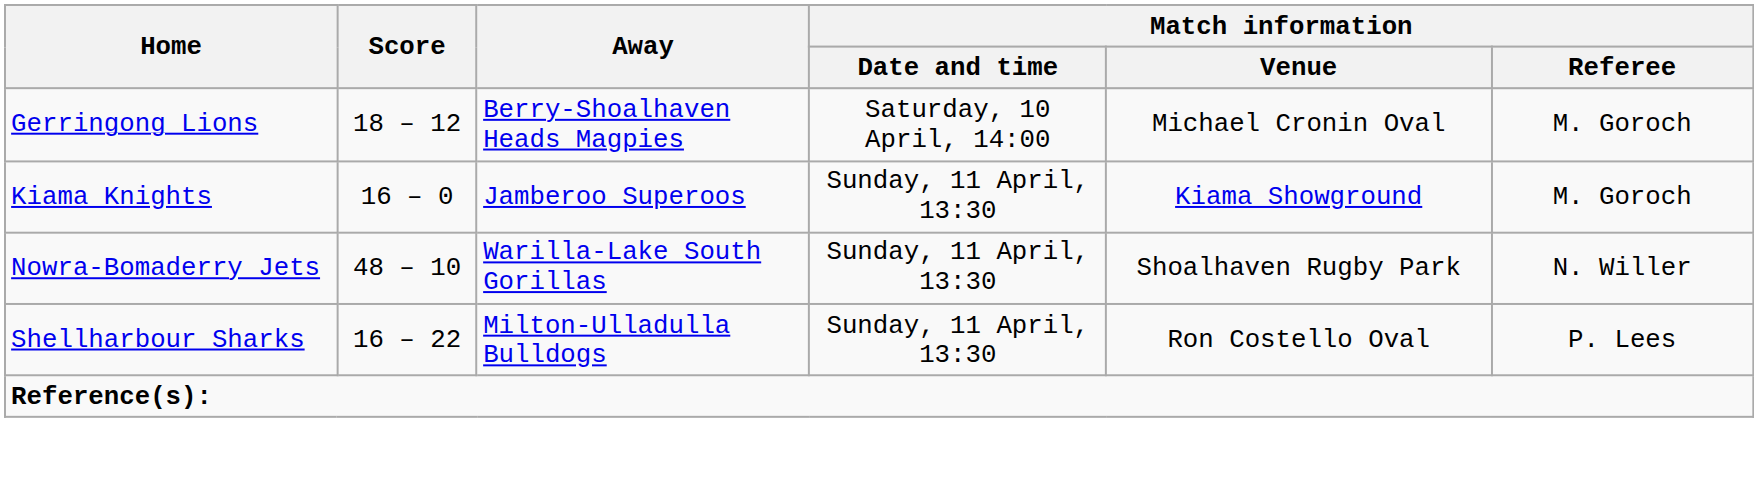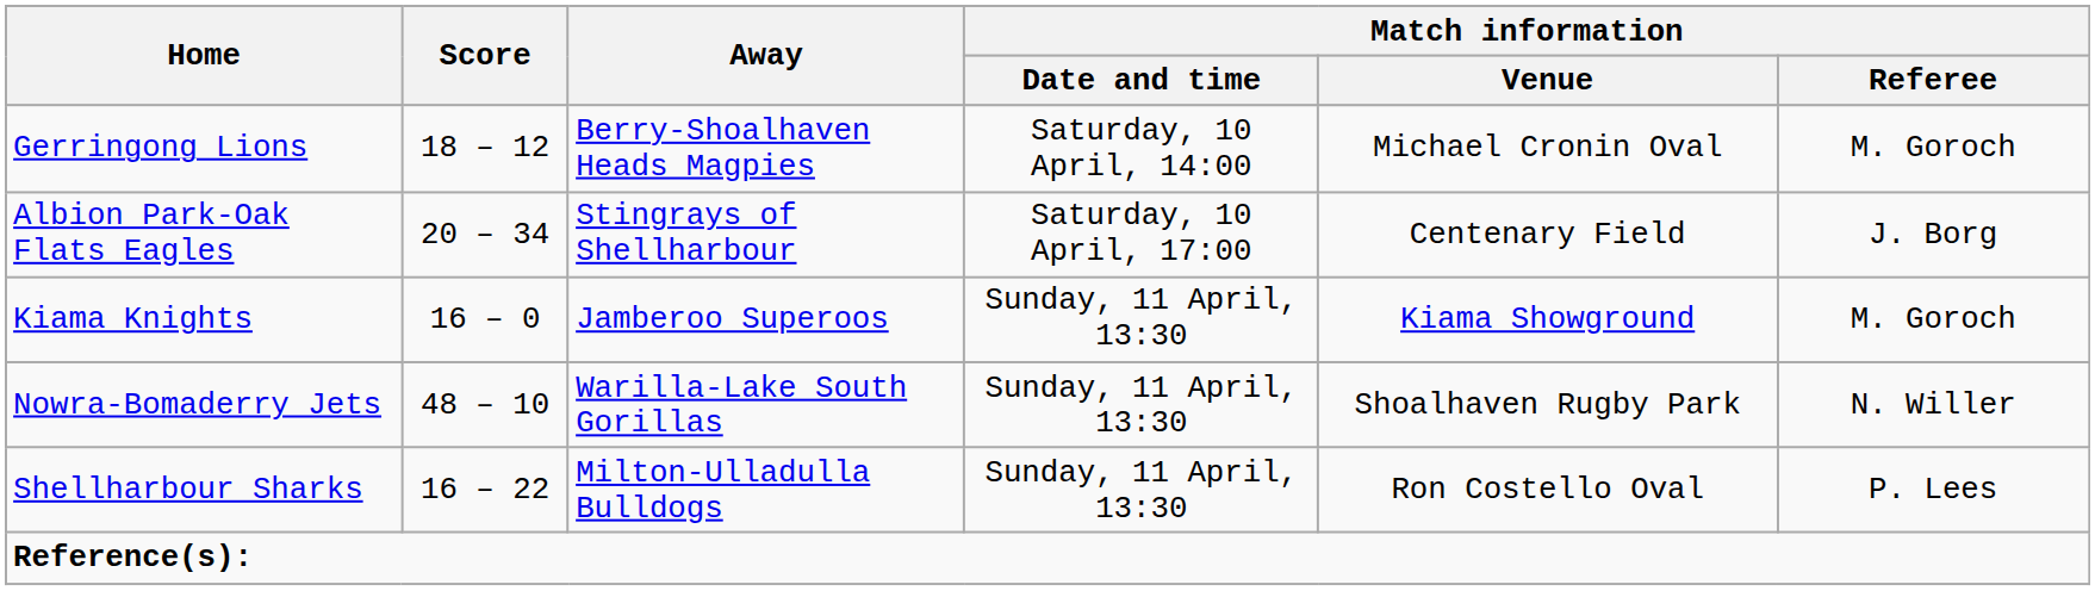 <table class="wikitable" width="100% text-align:center;">
 <tr>
 <th rowspan="2" width="19%">Home</th>
 <th rowspan="2" width="8%">Score</th>
 <th rowspan="2" width="19%">Away</th>
 <th colspan="3">Match information</th>
 </tr>
 <tr bgcolor="#CCCCCC">
 <th width="17%">Date and time</th>
 <th width="22%">Venue</th>
 <th>Referee</th>
 </tr>
 <tr>
 <td> <a href='#'>Gerringong Lions</a></td>
 <td style="text-align:center;">18 – 12</td>
 <td> <a href='#'>Berry-Shoalhaven Heads Magpies</a></td>
 <td style="text-align:center;">Saturday, 10 April, 14:00</td>
 <td style="text-align:center;">Michael Cronin Oval</td>
 <td style="text-align:center;">M. Goroch</td>
+</tr>
+<tr>
+<td> <a href='#'>Albion Park-Oak Flats Eagles</a></td>
+<td style="text-align:center;">20 – 34</td>
+<td> <a href='#'>Stingrays of Shellharbour</a></td>
+<td style="text-align:center;">Saturday, 10 April, 17:00</td>
+<td style="text-align:center;">Centenary Field</td>
+<td style="text-align:center;">J. Borg</td>
 </tr>
 <tr>
 <td> <a href='#'>Kiama Knights</a></td>
 <td style="text-align:center;">16 – 0</td>
 <td> <a href='#'>Jamberoo Superoos</a></td>
 <td style="text-align:center;">Sunday, 11 April, 13:30</td>
 <td style="text-align:center;"><a href='#'>Kiama Showground</a></td>
 <td style="text-align:center;">M. Goroch</td>
 </tr>
 <tr>
 <td> <a href='#'>Nowra-Bomaderry Jets</a></td>
 <td style="text-align:center;">48 – 10</td>
 <td> <a href='#'>Warilla-Lake South Gorillas</a></td>
 <td style="text-align:center;">Sunday, 11 April, 13:30</td>
 <td style="text-align:center;">Shoalhaven Rugby Park</td>
 <td style="text-align:center;">N. Willer</td>
 </tr>
 <tr>
 <td> <a href='#'>Shellharbour Sharks</a></td>
 <td style="text-align:center;">16 – 22</td>
 <td> <a href='#'>Milton-Ulladulla Bulldogs</a></td>
 <td style="text-align:center;">Sunday, 11 April, 13:30</td>
 <td style="text-align:center;">Ron Costello Oval</td>
 <td style="text-align:center;">P. Lees</td>
 </tr>
 <tr>
 <td colspan="6"><strong>Reference(s):</strong> </td>
 </tr>
 </table>
